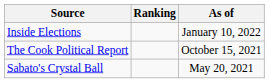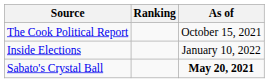 <table class="wikitable" style="text-align:center">
 <tr>
 <th>Source</th>
 <th>Ranking</th>
 <th>As of</th>
 </tr>
 <tr>
+<td align=left><a href='#'>The Cook Political Report</a></td>
+<td></td>
+<td>October 15, 2021</td>
+</tr>
+<tr>
 <td align=left><a href='#'>Inside Elections</a></td>
 <td></td>
 <td>January 10, 2022</td>
 </tr>
 <tr>
-<td align=left><a href='#'>The Cook Political Report</a></td>
-<td></td>
-<td>October 15, 2021</td>
-</tr>
-<tr>
 <td align=left><a href='#'>Sabato's Crystal Ball</a></td>
 <td></td>
-<td>May 20, 2021</td>
+<td><strong>May 20, 2021</strong></td>
 </tr>
 </table>
